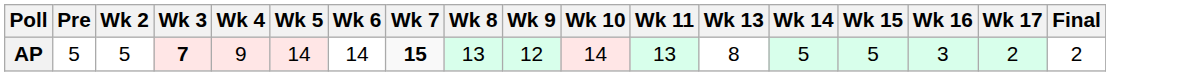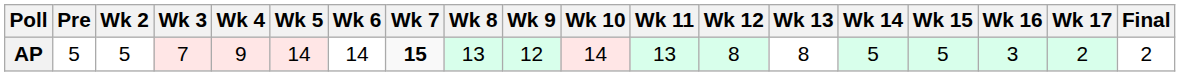 <table class="wikitable" style="white-space:nowrap;text-align:center;">
 <tr>
 <th>Poll</th>
 <th>Pre</th>
 <th>Wk 2</th>
 <th>Wk 3</th>
 <th>Wk 4</th>
 <th>Wk 5</th>
 <th>Wk 6</th>
 <th>Wk 7</th>
 <th>Wk 8</th>
 <th>Wk 9</th>
 <th>Wk 10</th>
 <th>Wk 11</th>
+<th>Wk 12</th>
 <th>Wk 13</th>
 <th>Wk 14</th>
 <th>Wk 15</th>
 <th>Wk 16</th>
 <th>Wk 17</th>
 <th>Final</th>
 </tr>
 <tr>
 <th>AP</th>
 <td style="background:#FFF;">5</td>
 <td style="background:#FFF;">5</td>
-<td style="background:#FFE6E6;"><strong>7</strong></td>
+<td style="background:#FFE6E6;">7</td>
 <td style="background:#FFE6E6;">9</td>
 <td style="background:#FFE6E6;">14</td>
 <td style="background:#FFF;">14</td>
 <td style="background:FFE6E6;"><strong>15</strong></td>
 <td style="background:#D8FFEB;">13</td>
 <td style="background:#D8FFEB;">12</td>
 <td style="background:#FFE6E6;">14</td>
 <td style="background:#D8FFEB;">13</td>
+<td style="background:#D8FFEB;">8</td>
 <td style="background:#FFF;">8</td>
 <td style="background:#D8FFEB;">5</td>
 <td style="background:#D8FFEB;">5</td>
 <td style="background:#D8FFEB;">3</td>
 <td style="background:#D8FFEB;">2</td>
 <td style="background:#FFF;">2</td>
 </tr>
 </table>
